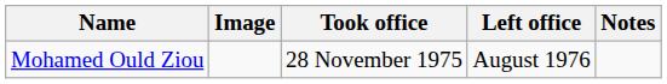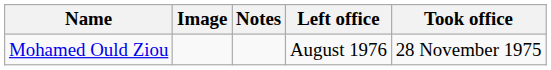 <table class="wikitable">
 <tr>
 <th>Name</th>
 <th>Image</th>
+<th>Notes</th>
+<th>Left office</th>
 <th>Took office</th>
-<th>Left office</th>
-<th>Notes</th>
 </tr>
 <tr>
 <td><a href='#'>Mohamed Ould Ziou</a></td>
 <td></td>
+<td></td>
+<td>August 1976</td>
 <td>28 November 1975</td>
-<td>August 1976</td>
-<td></td>
 </tr>
 </table>
